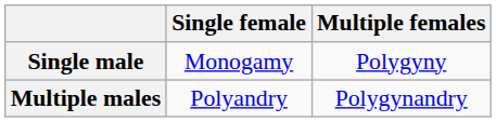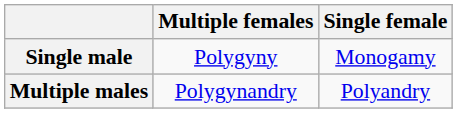 <table class="wikitable">
 <tr>
 <th></th>
+<th>Multiple females</th>
 <th>Single female</th>
-<th>Multiple females</th>
 </tr>
 <tr>
 <th>Single male</th>
+<td align="center"><a href='#'>Polygyny</a></td>
 <td align="center"><a href='#'>Monogamy</a></td>
-<td align="center"><a href='#'>Polygyny</a></td>
 </tr>
 <tr>
 <th>Multiple males</th>
+<td align="center"><a href='#'>Polygynandry</a></td>
 <td align="center"><a href='#'>Polyandry</a></td>
-<td align="center"><a href='#'>Polygynandry</a></td>
 </tr>
 </table>
